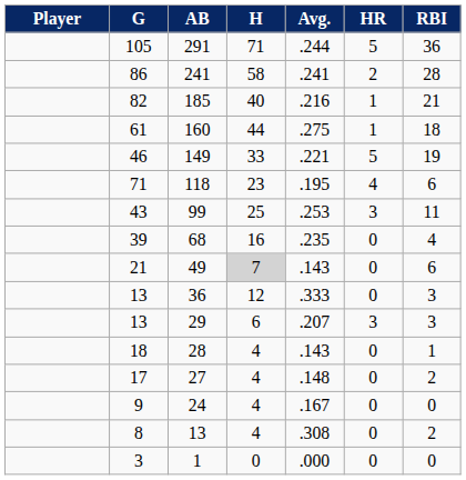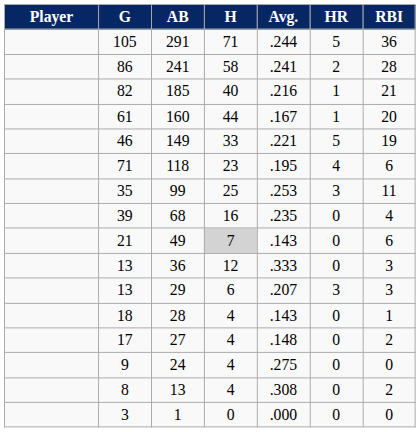 <table class="wikitable sortable">
 <tr>
 <th style="background:#072764;color:white;" width="16%">Player</th>
 <th style="background:#072764;color:white;" width="9%">G</th>
 <th style="background:#072764;color:white;" width="9%">AB</th>
 <th style="background:#072764;color:white;" width="9%">H</th>
 <th style="background:#072764;color:white;" width="9%">Avg.</th>
 <th style="background:#072764;color:white;" width="9%">HR</th>
 <th style="background:#072764;color:white;" width="9%">RBI</th>
 </tr>
 <tr align="center">
 <td></td>
 <td>105</td>
 <td>291</td>
 <td>71</td>
 <td>.244</td>
 <td>5</td>
 <td>36</td>
 </tr>
 <tr align="center">
 <td></td>
 <td>86</td>
 <td>241</td>
 <td>58</td>
 <td>.241</td>
 <td>2</td>
 <td>28</td>
 </tr>
 <tr align="center">
 <td></td>
 <td>82</td>
 <td>185</td>
 <td>40</td>
 <td>.216</td>
 <td>1</td>
 <td>21</td>
 </tr>
 <tr align="center">
 <td></td>
 <td>61</td>
 <td>160</td>
 <td>44</td>
-<td>.275</td>
+<td>.167</td>
 <td>1</td>
-<td>18</td>
+<td>20</td>
 </tr>
 <tr align="center">
 <td></td>
 <td>46</td>
 <td>149</td>
 <td>33</td>
 <td>.221</td>
 <td>5</td>
 <td>19</td>
 </tr>
 <tr align="center">
 <td></td>
 <td>71</td>
 <td>118</td>
 <td>23</td>
 <td>.195</td>
 <td>4</td>
 <td>6</td>
 </tr>
 <tr align="center">
 <td></td>
-<td>43</td>
+<td>35</td>
 <td>99</td>
 <td>25</td>
 <td>.253</td>
 <td>3</td>
 <td>11</td>
 </tr>
 <tr align="center">
 <td></td>
 <td>39</td>
 <td>68</td>
 <td>16</td>
 <td>.235</td>
 <td>0</td>
 <td>4</td>
 </tr>
 <tr align="center">
 <td></td>
 <td>21</td>
 <td>49</td>
 <td style="background: lightgrey;">7</td>
 <td>.143</td>
 <td>0</td>
 <td>6</td>
 </tr>
 <tr align="center">
 <td></td>
 <td>13</td>
 <td>36</td>
 <td>12</td>
 <td>.333</td>
 <td>0</td>
 <td>3</td>
 </tr>
 <tr align="center">
 <td></td>
 <td>13</td>
 <td>29</td>
 <td>6</td>
 <td>.207</td>
 <td>3</td>
 <td>3</td>
 </tr>
 <tr align="center">
 <td></td>
 <td>18</td>
 <td>28</td>
 <td>4</td>
 <td>.143</td>
 <td>0</td>
 <td>1</td>
 </tr>
 <tr align="center">
 <td></td>
 <td>17</td>
 <td>27</td>
 <td>4</td>
 <td>.148</td>
 <td>0</td>
 <td>2</td>
 </tr>
 <tr align=center>
 <td></td>
 <td>9</td>
 <td>24</td>
 <td>4</td>
-<td>.167</td>
+<td>.275</td>
 <td>0</td>
 <td>0</td>
 </tr>
 <tr align="center">
 <td></td>
 <td>8</td>
 <td>13</td>
 <td>4</td>
 <td>.308</td>
 <td>0</td>
 <td>2</td>
 </tr>
 <tr align="center">
 <td></td>
 <td>3</td>
 <td>1</td>
 <td>0</td>
 <td>.000</td>
 <td>0</td>
 <td>0</td>
 </tr>
 </table>
